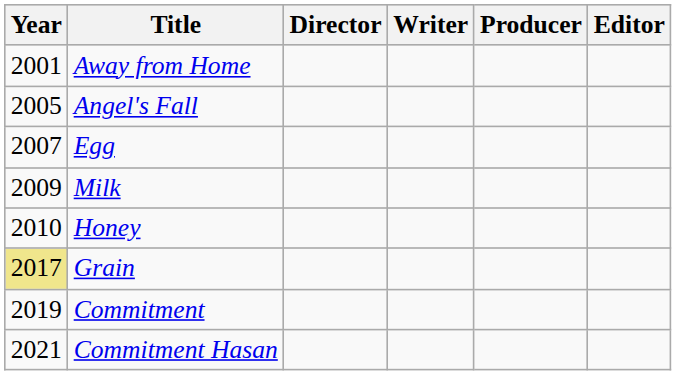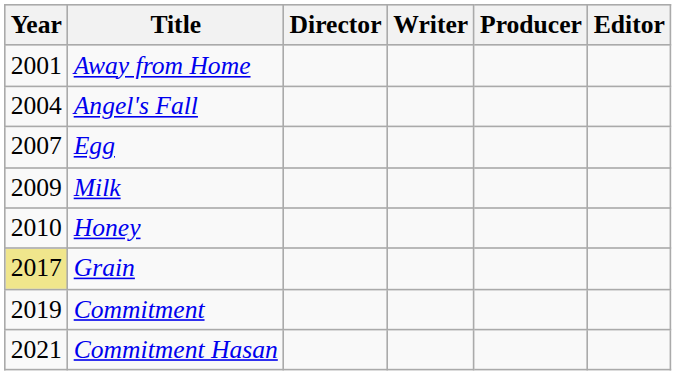 <table class=wikitable>
 <tr>
 <th>Year</th>
 <th>Title</th>
 <th>Director</th>
 <th>Writer</th>
 <th>Producer</th>
 <th>Editor</th>
 </tr>
 <tr>
 <td>2001</td>
 <td><em><a href='#'>Away from Home</a></em></td>
 <td></td>
 <td></td>
 <td></td>
 <td></td>
 </tr>
 <tr>
-<td>2005</td>
+<td>2004</td>
 <td><em><a href='#'>Angel's Fall</a></em></td>
 <td></td>
 <td></td>
 <td></td>
 <td></td>
 </tr>
 <tr>
 <td>2007</td>
 <td><em><a href='#'>Egg</a></em></td>
 <td></td>
 <td></td>
 <td></td>
 <td></td>
 </tr>
 <tr>
 <td>2009</td>
 <td><em><a href='#'>Milk</a></em></td>
 <td></td>
 <td></td>
 <td></td>
 <td></td>
 </tr>
 <tr>
 <td>2010</td>
 <td><em><a href='#'>Honey</a></em></td>
 <td></td>
 <td></td>
 <td></td>
 <td></td>
 </tr>
 <tr>
 <td style="background: khaki;">2017</td>
 <td><em><a href='#'>Grain</a></em></td>
 <td></td>
 <td></td>
 <td></td>
 <td></td>
 </tr>
 <tr>
 <td>2019</td>
 <td><em><a href='#'>Commitment</a></em></td>
 <td></td>
 <td></td>
 <td></td>
 <td></td>
 </tr>
 <tr>
 <td>2021</td>
 <td><em><a href='#'>Commitment Hasan</a></em></td>
 <td></td>
 <td></td>
 <td></td>
 <td></td>
 </tr>
 </table>
